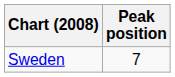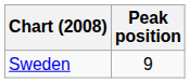 <table class="wikitable">
 <tr>
 <th>Chart (2008)</th>
 <th>Peak<br>position</th>
 </tr>
 <tr>
 <td><a href='#'>Sweden</a></td>
-<td align="center">7</td>
+<td align="center">9</td>
 </tr>
 </table>
